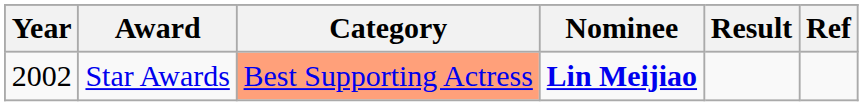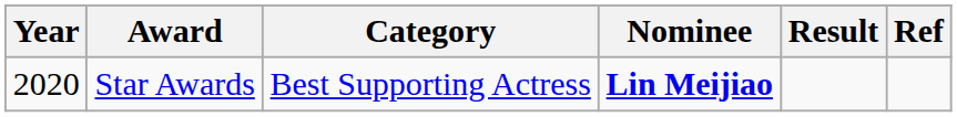 <table class="wikitable">
 <tr>
 <th>Year</th>
 <th>Award</th>
 <th>Category</th>
 <th>Nominee</th>
 <th>Result</th>
 <th>Ref</th>
 </tr>
 <tr>
-<td>2002</td>
+<td>2020</td>
 <td><a href='#'>Star Awards</a></td>
-<td style="background: lightsalmon;"><a href='#'>Best Supporting Actress</a></td>
+<td><a href='#'>Best Supporting Actress</a></td>
 <td><strong><a href='#'>Lin Meijiao</a></strong></td>
 <td></td>
 <td></td>
 </tr>
 </table>
